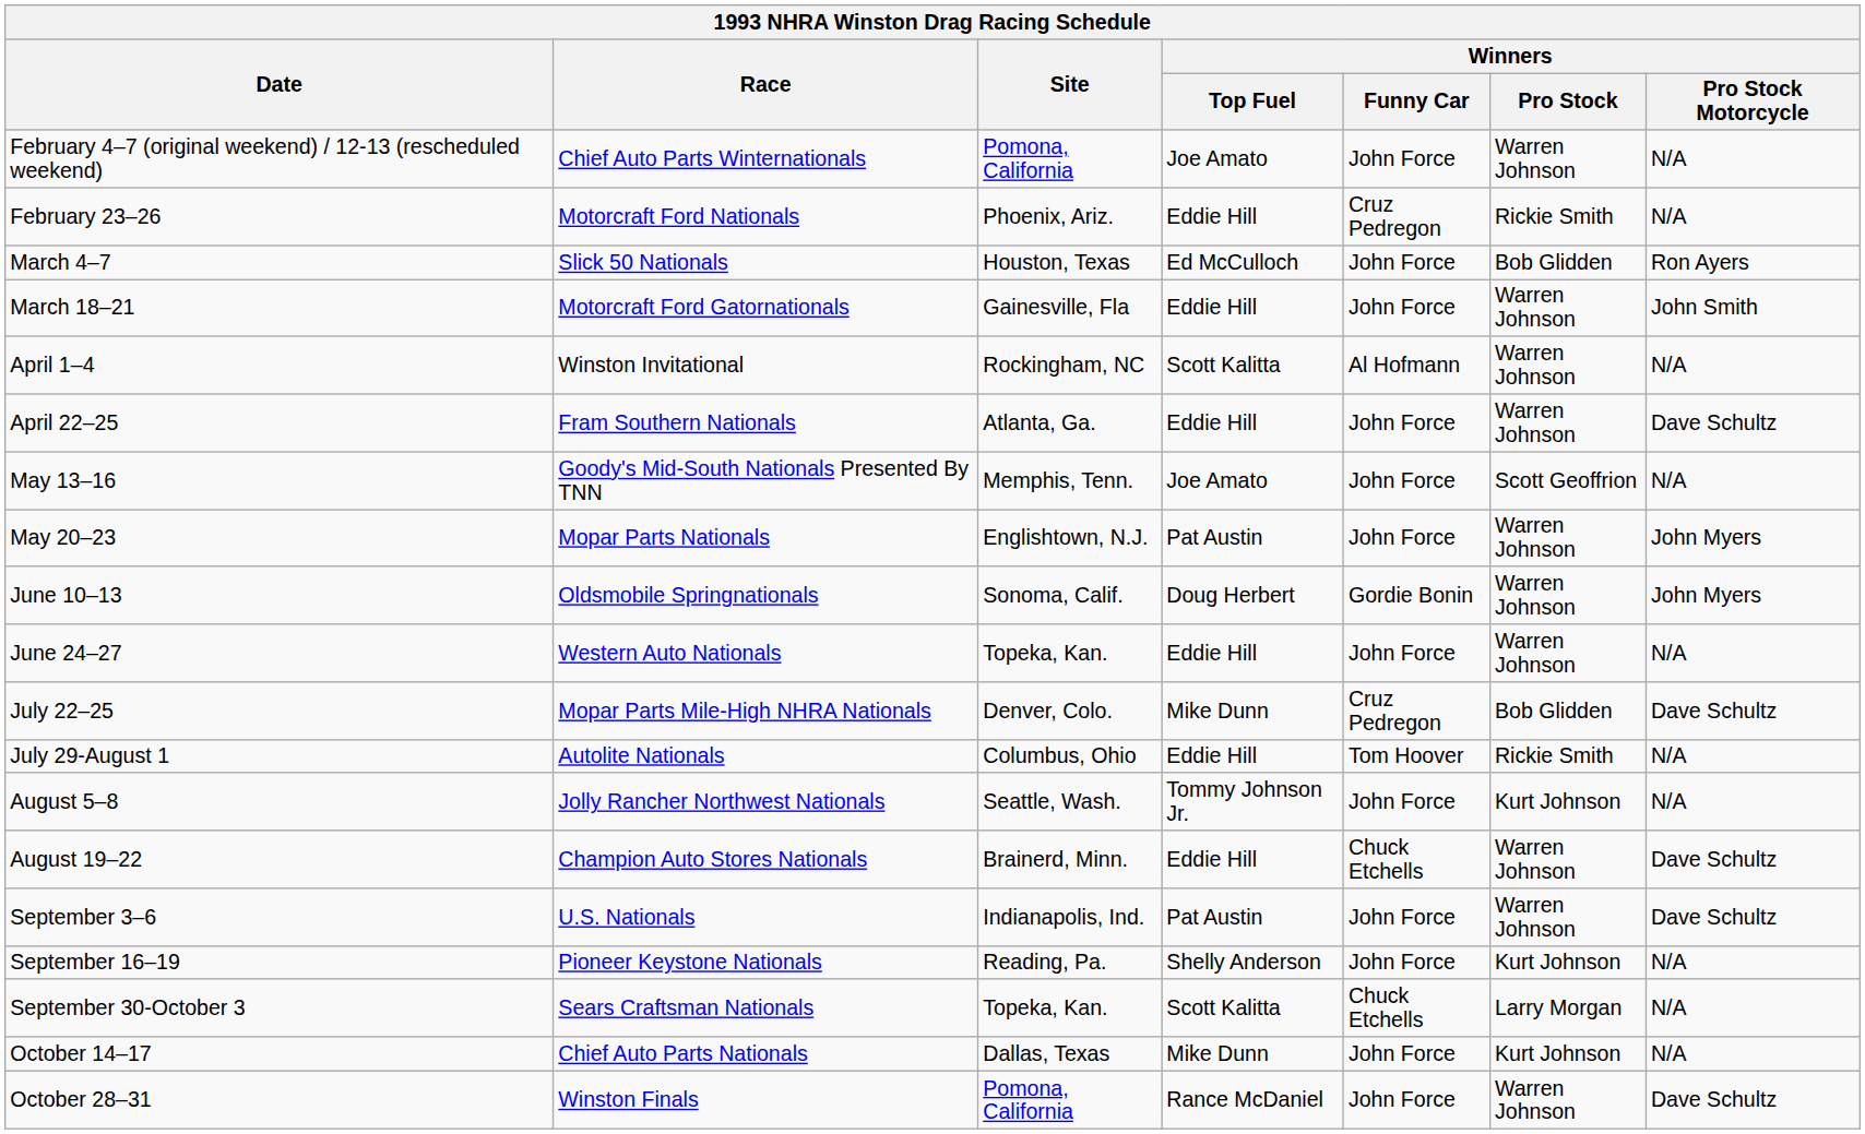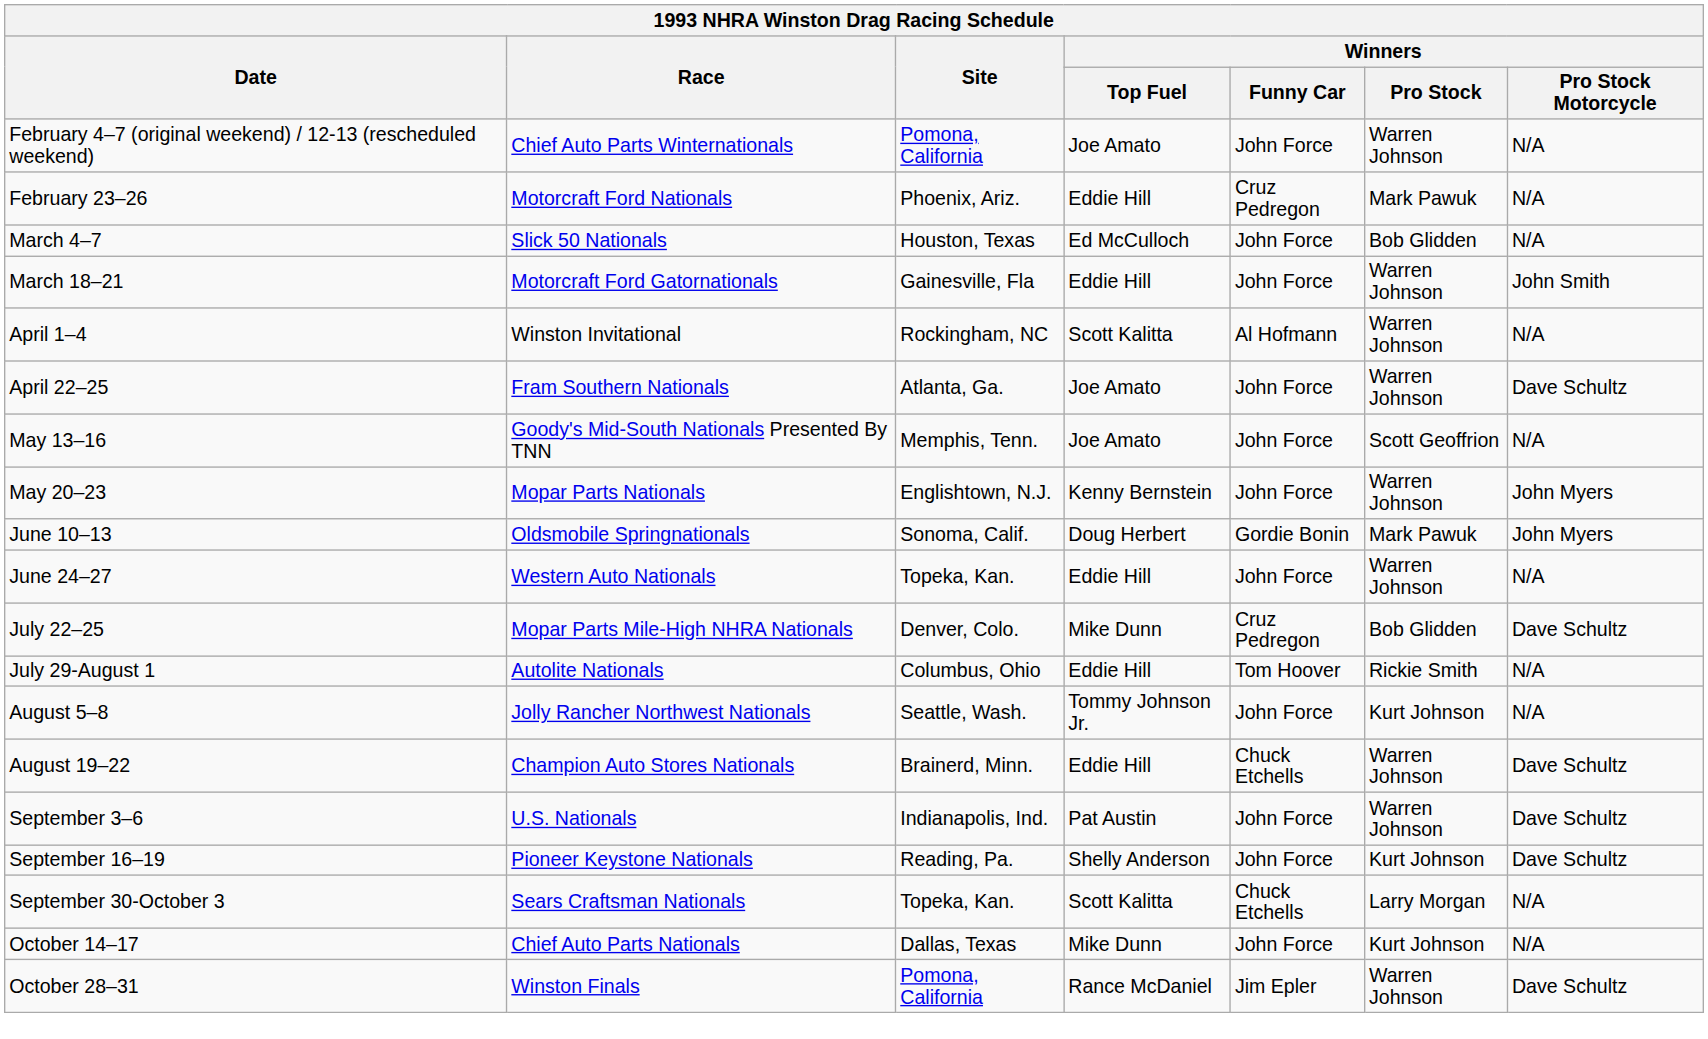 <table class="wikitable" style="font-size:90%;">
 <tr>
 <th colspan="8">1993 NHRA Winston Drag Racing Schedule</th>
 </tr>
 <tr>
 <th rowspan="2">Date</th>
 <th rowspan="2">Race</th>
 <th rowspan="2">Site</th>
 <th colspan="4">Winners</th>
 </tr>
 <tr>
 <th>Top Fuel</th>
 <th>Funny Car</th>
 <th>Pro Stock</th>
 <th>Pro Stock Motorcycle</th>
 </tr>
 <tr>
 <td>February 4–7 (original weekend) / 12-13 (rescheduled weekend)</td>
 <td><a href='#'>Chief Auto Parts Winternationals</a></td>
 <td><a href='#'>Pomona, California</a></td>
 <td>Joe Amato</td>
 <td>John Force</td>
 <td>Warren Johnson</td>
 <td>N/A</td>
 </tr>
 <tr>
 <td>February 23–26</td>
 <td><a href='#'>Motorcraft Ford Nationals</a></td>
 <td>Phoenix, Ariz.</td>
 <td>Eddie Hill</td>
 <td>Cruz Pedregon</td>
-<td>Rickie Smith</td>
+<td>Mark Pawuk</td>
 <td>N/A</td>
 </tr>
 <tr>
 <td>March 4–7</td>
 <td><a href='#'>Slick 50 Nationals</a></td>
 <td>Houston, Texas</td>
 <td>Ed McCulloch</td>
 <td>John Force</td>
 <td>Bob Glidden</td>
-<td>Ron Ayers</td>
+<td>N/A</td>
 </tr>
 <tr>
 <td>March 18–21</td>
 <td><a href='#'>Motorcraft Ford Gatornationals</a></td>
 <td>Gainesville, Fla</td>
 <td>Eddie Hill</td>
 <td>John Force</td>
 <td>Warren Johnson</td>
 <td>John Smith</td>
 </tr>
 <tr>
 <td>April 1–4</td>
 <td>Winston Invitational</td>
 <td>Rockingham, NC</td>
 <td>Scott Kalitta</td>
 <td>Al Hofmann</td>
 <td>Warren Johnson</td>
 <td>N/A</td>
 </tr>
 <tr>
 <td>April 22–25</td>
 <td><a href='#'>Fram Southern Nationals</a></td>
 <td>Atlanta, Ga.</td>
-<td>Eddie Hill</td>
+<td>Joe Amato</td>
 <td>John Force</td>
 <td>Warren Johnson</td>
 <td>Dave Schultz</td>
 </tr>
 <tr>
 <td>May 13–16</td>
 <td><a href='#'>Goody's Mid-South Nationals</a> Presented By TNN</td>
 <td>Memphis, Tenn.</td>
 <td>Joe Amato</td>
 <td>John Force</td>
 <td>Scott Geoffrion</td>
 <td>N/A</td>
 </tr>
 <tr>
 <td>May 20–23</td>
 <td><a href='#'>Mopar Parts Nationals</a></td>
 <td>Englishtown, N.J.</td>
-<td>Pat Austin</td>
+<td>Kenny Bernstein</td>
 <td>John Force</td>
 <td>Warren Johnson</td>
 <td>John Myers</td>
 </tr>
 <tr>
 <td>June 10–13</td>
 <td><a href='#'>Oldsmobile Springnationals</a></td>
 <td>Sonoma, Calif.</td>
 <td>Doug Herbert</td>
 <td>Gordie Bonin</td>
-<td>Warren Johnson</td>
+<td>Mark Pawuk</td>
 <td>John Myers</td>
 </tr>
 <tr>
 <td>June 24–27</td>
 <td><a href='#'>Western Auto Nationals</a></td>
 <td>Topeka, Kan.</td>
 <td>Eddie Hill</td>
 <td>John Force</td>
 <td>Warren Johnson</td>
 <td>N/A</td>
 </tr>
 <tr>
 <td>July 22–25</td>
 <td><a href='#'>Mopar Parts Mile-High NHRA Nationals</a></td>
 <td>Denver, Colo.</td>
 <td>Mike Dunn</td>
 <td>Cruz Pedregon</td>
 <td>Bob Glidden</td>
 <td>Dave Schultz</td>
 </tr>
 <tr>
 <td>July 29-August 1</td>
 <td><a href='#'>Autolite Nationals</a></td>
 <td>Columbus, Ohio</td>
 <td>Eddie Hill</td>
 <td>Tom Hoover</td>
 <td>Rickie Smith</td>
 <td>N/A</td>
 </tr>
 <tr>
 <td>August 5–8</td>
 <td><a href='#'>Jolly Rancher Northwest Nationals</a></td>
 <td>Seattle, Wash.</td>
 <td>Tommy Johnson Jr.</td>
 <td>John Force</td>
 <td>Kurt Johnson</td>
 <td>N/A</td>
 </tr>
 <tr>
 <td>August 19–22</td>
 <td><a href='#'>Champion Auto Stores Nationals</a></td>
 <td>Brainerd, Minn.</td>
 <td>Eddie Hill</td>
 <td>Chuck Etchells</td>
 <td>Warren Johnson</td>
 <td>Dave Schultz</td>
 </tr>
 <tr>
 <td>September 3–6</td>
 <td><a href='#'>U.S. Nationals</a></td>
 <td>Indianapolis, Ind.</td>
 <td>Pat Austin</td>
 <td>John Force</td>
 <td>Warren Johnson</td>
 <td>Dave Schultz</td>
 </tr>
 <tr>
 <td>September 16–19</td>
 <td><a href='#'>Pioneer Keystone Nationals</a></td>
 <td>Reading, Pa.</td>
 <td>Shelly Anderson</td>
 <td>John Force</td>
 <td>Kurt Johnson</td>
-<td>N/A</td>
+<td>Dave Schultz</td>
 </tr>
 <tr>
 <td>September 30-October 3</td>
 <td><a href='#'>Sears Craftsman Nationals</a></td>
 <td>Topeka, Kan.</td>
 <td>Scott Kalitta</td>
 <td>Chuck Etchells</td>
 <td>Larry Morgan</td>
 <td>N/A</td>
 </tr>
 <tr>
 <td>October 14–17</td>
 <td><a href='#'>Chief Auto Parts Nationals</a></td>
 <td>Dallas, Texas</td>
 <td>Mike Dunn</td>
 <td>John Force</td>
 <td>Kurt Johnson</td>
 <td>N/A</td>
 </tr>
 <tr>
 <td>October 28–31</td>
 <td><a href='#'>Winston Finals</a></td>
 <td><a href='#'>Pomona, California</a></td>
 <td>Rance McDaniel</td>
-<td>John Force</td>
+<td>Jim Epler</td>
 <td>Warren Johnson</td>
 <td>Dave Schultz</td>
 </tr>
 </table>
